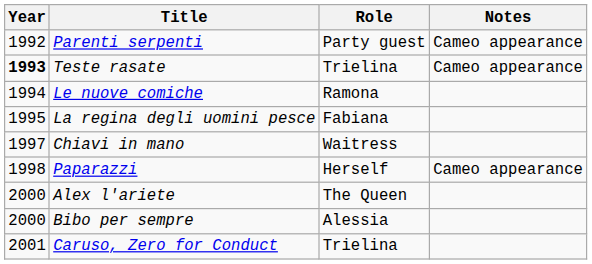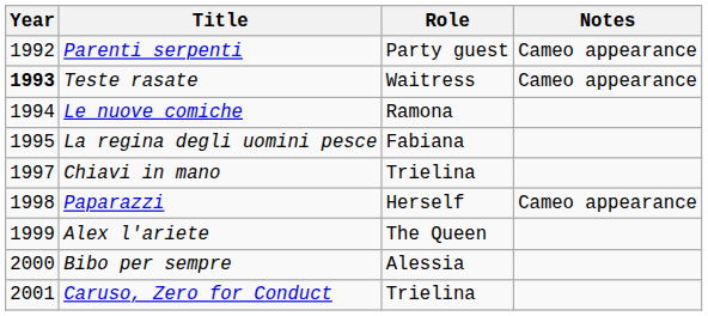 <table class="wikitable">
 <tr>
 <th>Year</th>
 <th>Title</th>
 <th>Role</th>
 <th>Notes</th>
 </tr>
 <tr>
 <td>1992</td>
 <td><em><a href='#'>Parenti serpenti</a></em></td>
 <td>Party guest</td>
 <td>Cameo appearance</td>
 </tr>
 <tr>
 <td><strong>1993</strong></td>
 <td><em>Teste rasate</em></td>
-<td>Trielina</td>
+<td>Waitress</td>
 <td>Cameo appearance</td>
 </tr>
 <tr>
 <td>1994</td>
 <td><em><a href='#'>Le nuove comiche</a></em></td>
 <td>Ramona</td>
 <td></td>
 </tr>
 <tr>
 <td>1995</td>
 <td><em>La regina degli uomini pesce</em></td>
 <td>Fabiana</td>
 <td></td>
 </tr>
 <tr>
 <td>1997</td>
 <td><em>Chiavi in mano</em></td>
-<td>Waitress</td>
+<td>Trielina</td>
 <td></td>
 </tr>
 <tr>
 <td>1998</td>
 <td><em><a href='#'>Paparazzi</a></em></td>
 <td>Herself</td>
 <td>Cameo appearance</td>
 </tr>
 <tr>
-<td>2000</td>
+<td>1999</td>
 <td><em>Alex l'ariete</em></td>
 <td>The Queen</td>
 <td></td>
 </tr>
 <tr>
 <td>2000</td>
 <td><em>Bibo per sempre</em></td>
 <td>Alessia</td>
 <td></td>
 </tr>
 <tr>
 <td>2001</td>
 <td><em><a href='#'>Caruso, Zero for Conduct</a></em></td>
 <td>Trielina</td>
 <td></td>
 </tr>
 </table>
